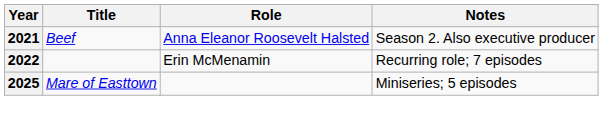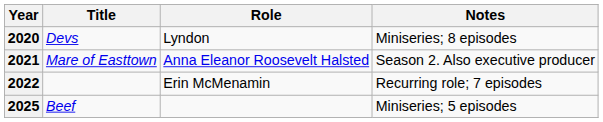 <table class="wikitable sortable plainrowheaders">
 <tr>
 <th scope="col">Year</th>
 <th scope="col">Title</th>
 <th scope="col">Role</th>
 <th scope="col" class="unsortable">Notes</th>
 </tr>
 <tr>
+<th scope="row">2020</th>
+<td><em><a href='#'>Devs</a></em></td>
+<td>Lyndon</td>
+<td>Miniseries; 8 episodes</td>
+</tr>
+<tr>
 <th scope="row">2021</th>
-<td><em><a href='#'>Beef</a></em></td>
+<td><em><a href='#'>Mare of Easttown</a></em></td>
 <td><a href='#'>Anna Eleanor Roosevelt Halsted</a></td>
 <td>Season 2. Also executive producer</td>
 </tr>
 <tr>
 <th scope="row">2022</th>
 <td><em></em></td>
 <td>Erin McMenamin</td>
 <td>Recurring role; 7 episodes</td>
 </tr>
 <tr>
 <th scope="row">2025</th>
-<td><em><a href='#'>Mare of Easttown</a></em></td>
+<td><em><a href='#'>Beef</a></em></td>
 <td></td>
 <td>Miniseries; 5 episodes</td>
 </tr>
 </table>
